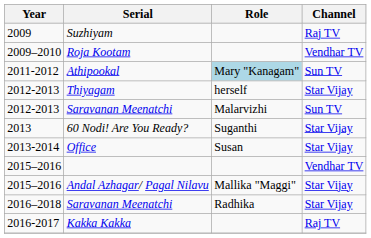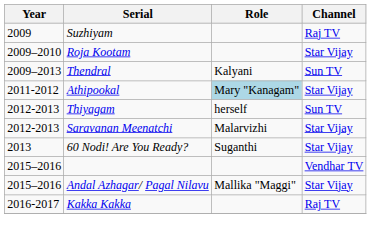 <table class="wikitable sortable">
 <tr bgcolor="#CCCCCC" align="center">
 <th>Year</th>
 <th>Serial</th>
 <th>Role</th>
 <th>Channel</th>
 </tr>
 <tr>
 <td>2009</td>
 <td><em>Suzhiyam</em></td>
 <td></td>
 <td><a href='#'>Raj TV</a></td>
 </tr>
 <tr>
 <td>2009–2010</td>
 <td><a href='#'><em>Roja Kootam</em></a></td>
 <td></td>
-<td><a href='#'>Vendhar TV</a></td>
+<td><a href='#'>Star Vijay</a></td>
+</tr>
+<tr>
+<td>2009–2013</td>
+<td><a href='#'><em>Thendral</em></a></td>
+<td>Kalyani</td>
+<td><a href='#'>Sun TV</a></td>
 </tr>
 <tr>
 <td>2011-2012</td>
 <td><em><a href='#'>Athipookal</a></em></td>
 <td style="background: lightblue;">Mary "Kanagam"</td>
-<td><a href='#'>Sun TV</a></td>
+<td><a href='#'>Star Vijay</a></td>
 </tr>
 <tr>
 <td>2012-2013</td>
 <td><em><a href='#'>Thiyagam</a></em></td>
 <td>herself</td>
-<td><a href='#'>Star Vijay</a></td>
+<td><a href='#'>Sun TV</a></td>
 </tr>
 <tr>
 <td>2012-2013</td>
 <td><em><a href='#'>Saravanan Meenatchi</a></em></td>
 <td>Malarvizhi</td>
-<td><a href='#'>Sun TV</a></td>
+<td><a href='#'>Star Vijay</a></td>
 </tr>
 <tr>
 <td>2013</td>
 <td><em>60 Nodi! Are You Ready?</em></td>
 <td>Suganthi</td>
-<td><a href='#'>Star Vijay</a></td>
-</tr>
-<tr>
-<td>2013-2014</td>
-<td><a href='#'><em>Office</em></a></td>
-<td>Susan</td>
 <td><a href='#'>Star Vijay</a></td>
 </tr>
 <tr>
 <td>2015–2016</td>
 <td><em></em></td>
 <td></td>
 <td><a href='#'>Vendhar TV</a></td>
 </tr>
 <tr>
 <td>2015–2016</td>
 <td><em><a href='#'>Andal Azhagar</a>/ <a href='#'>Pagal Nilavu</a></em></td>
 <td>Mallika "Maggi"</td>
 <td><a href='#'>Star Vijay</a></td>
 </tr>
 <tr>
-<td>2016–2018</td>
-<td><em><a href='#'>Saravanan Meenatchi</a></em></td>
-<td>Radhika</td>
-<td><a href='#'>Star Vijay</a></td>
-</tr>
-<tr>
 <td>2016-2017</td>
 <td><em><a href='#'>Kakka Kakka</a></em></td>
 <td></td>
 <td><a href='#'>Raj TV</a></td>
 </tr>
 <tr>
 </tr>
 </table>
